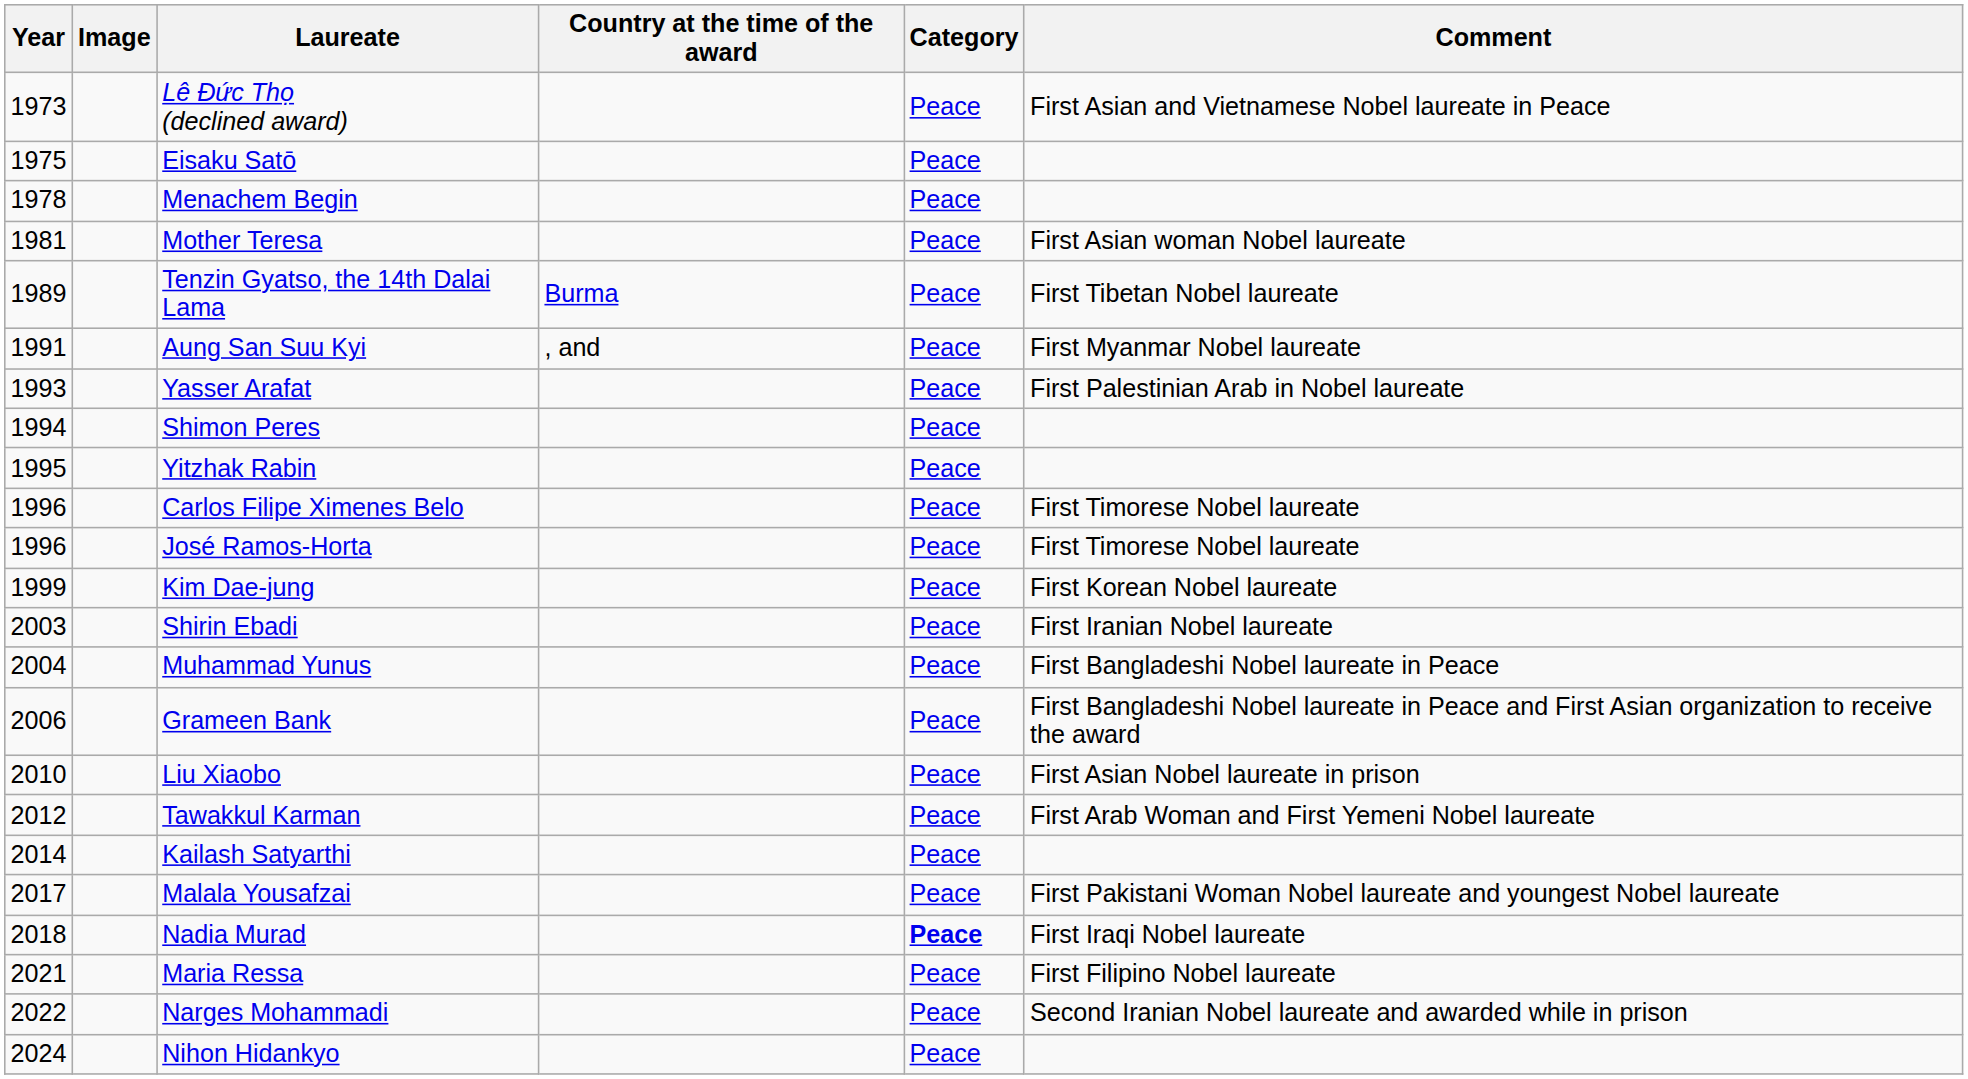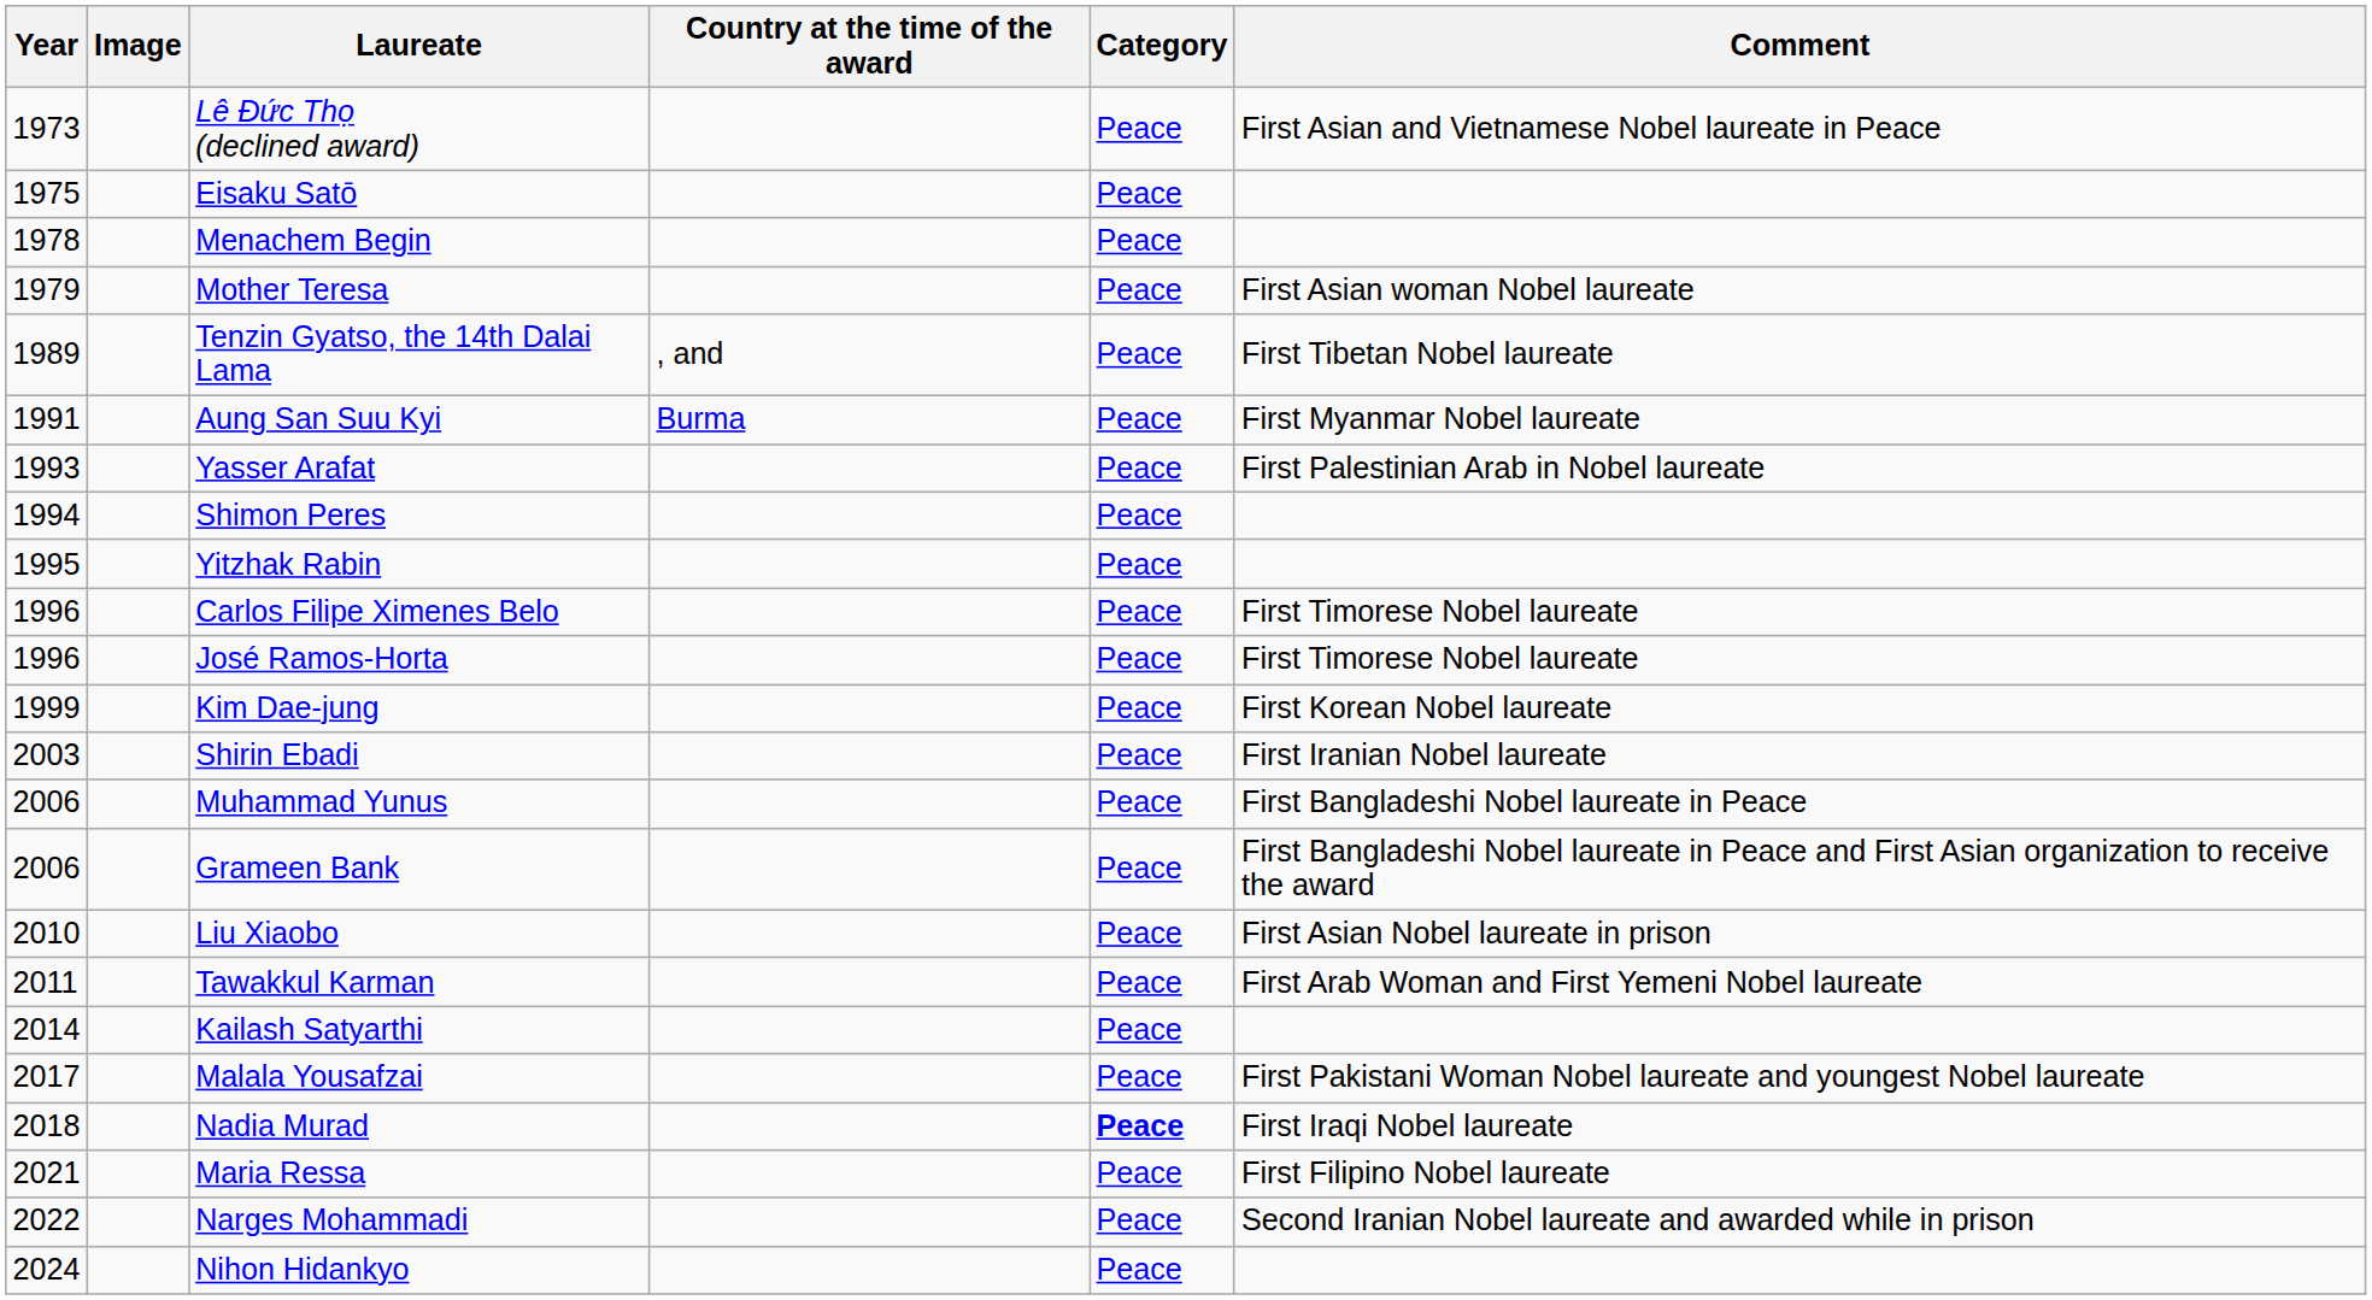 <table class="wikitable sortable">
 <tr>
 <th>Year</th>
 <th>Image</th>
 <th>Laureate</th>
 <th>Country at the time of the award</th>
 <th>Category</th>
 <th>Comment</th>
 </tr>
 <tr>
 <td>1973</td>
 <td></td>
 <td><em><a href='#'>Lê Đức Thọ</a><br>(declined award)</em></td>
 <td></td>
 <td><a href='#'>Peace</a></td>
 <td>First Asian and Vietnamese Nobel laureate in Peace</td>
 </tr>
 <tr>
 <td>1975</td>
 <td></td>
 <td><a href='#'>Eisaku Satō</a></td>
 <td></td>
 <td><a href='#'>Peace</a></td>
 <td></td>
 </tr>
 <tr>
 <td>1978</td>
 <td></td>
 <td><a href='#'>Menachem Begin</a></td>
 <td></td>
 <td><a href='#'>Peace</a></td>
 <td></td>
 </tr>
 <tr>
-<td>1981</td>
+<td>1979</td>
 <td></td>
 <td><a href='#'>Mother Teresa</a></td>
 <td></td>
 <td><a href='#'>Peace</a></td>
 <td>First Asian woman Nobel laureate</td>
 </tr>
 <tr>
 <td>1989</td>
 <td></td>
 <td><a href='#'>Tenzin Gyatso, the 14th Dalai Lama</a></td>
-<td> <a href='#'>Burma</a></td>
+<td>,  and </td>
 <td><a href='#'>Peace</a></td>
 <td>First Tibetan Nobel laureate</td>
 </tr>
 <tr>
 <td>1991</td>
 <td></td>
 <td><a href='#'>Aung San Suu Kyi</a></td>
-<td>,  and </td>
+<td> <a href='#'>Burma</a></td>
 <td><a href='#'>Peace</a></td>
 <td>First Myanmar Nobel laureate</td>
 </tr>
 <tr>
 <td>1993</td>
 <td></td>
 <td><a href='#'>Yasser Arafat</a></td>
 <td></td>
 <td><a href='#'>Peace</a></td>
 <td>First Palestinian Arab in Nobel laureate</td>
 </tr>
 <tr>
 <td>1994</td>
 <td></td>
 <td><a href='#'>Shimon Peres</a></td>
 <td></td>
 <td><a href='#'>Peace</a></td>
 <td></td>
 </tr>
 <tr>
 <td>1995</td>
 <td></td>
 <td><a href='#'>Yitzhak Rabin</a></td>
 <td></td>
 <td><a href='#'>Peace</a></td>
 <td></td>
 </tr>
 <tr>
 <td>1996</td>
 <td></td>
 <td><a href='#'>Carlos Filipe Ximenes Belo</a></td>
 <td></td>
 <td><a href='#'>Peace</a></td>
 <td>First Timorese Nobel laureate</td>
 </tr>
 <tr>
 <td>1996</td>
 <td></td>
 <td><a href='#'>José Ramos-Horta</a></td>
 <td></td>
 <td><a href='#'>Peace</a></td>
 <td>First Timorese Nobel laureate</td>
 </tr>
 <tr>
 <td>1999</td>
 <td></td>
 <td><a href='#'>Kim Dae-jung</a></td>
 <td></td>
 <td><a href='#'>Peace</a></td>
 <td>First Korean Nobel laureate</td>
 </tr>
 <tr>
 <td>2003</td>
 <td></td>
 <td><a href='#'>Shirin Ebadi</a></td>
 <td></td>
 <td><a href='#'>Peace</a></td>
 <td>First Iranian Nobel laureate</td>
 </tr>
 <tr>
-<td>2004</td>
+<td>2006</td>
 <td></td>
 <td><a href='#'>Muhammad Yunus</a></td>
 <td></td>
 <td><a href='#'>Peace</a></td>
 <td>First Bangladeshi Nobel laureate in Peace</td>
 </tr>
 <tr>
 <td>2006</td>
 <td></td>
 <td><a href='#'>Grameen Bank</a></td>
 <td></td>
 <td><a href='#'>Peace</a></td>
 <td>First Bangladeshi Nobel laureate in Peace and First Asian organization to receive the award</td>
 </tr>
 <tr>
 <td>2010</td>
 <td></td>
 <td><a href='#'>Liu Xiaobo</a></td>
 <td></td>
 <td><a href='#'>Peace</a></td>
 <td>First Asian Nobel laureate in prison</td>
 </tr>
 <tr>
-<td>2012</td>
+<td>2011</td>
 <td></td>
 <td><a href='#'>Tawakkul Karman</a></td>
 <td></td>
 <td><a href='#'>Peace</a></td>
 <td>First Arab Woman and First Yemeni Nobel laureate</td>
 </tr>
 <tr>
 <td>2014</td>
 <td></td>
 <td><a href='#'>Kailash Satyarthi</a></td>
 <td></td>
 <td><a href='#'>Peace</a></td>
 <td></td>
 </tr>
 <tr>
 <td>2017</td>
 <td></td>
 <td><a href='#'>Malala Yousafzai</a></td>
 <td></td>
 <td><a href='#'>Peace</a></td>
 <td>First Pakistani Woman Nobel laureate and youngest Nobel laureate</td>
 </tr>
 <tr>
 <td>2018</td>
 <td></td>
 <td><a href='#'>Nadia Murad</a></td>
 <td></td>
 <td><strong><a href='#'>Peace</a></strong></td>
 <td>First Iraqi Nobel laureate</td>
 </tr>
 <tr>
 <td>2021</td>
 <td></td>
 <td><a href='#'>Maria Ressa</a></td>
 <td></td>
 <td><a href='#'>Peace</a></td>
 <td>First Filipino Nobel laureate</td>
 </tr>
 <tr>
 <td>2022</td>
 <td></td>
 <td><a href='#'>Narges Mohammadi</a></td>
 <td></td>
 <td><a href='#'>Peace</a></td>
 <td>Second Iranian Nobel laureate and awarded while in prison</td>
 </tr>
 <tr>
 <td>2024</td>
 <td></td>
 <td><a href='#'>Nihon Hidankyo</a></td>
 <td></td>
 <td><a href='#'>Peace</a></td>
 <td></td>
 </tr>
 </table>
